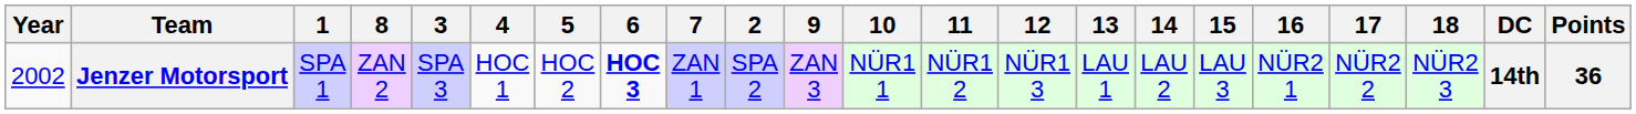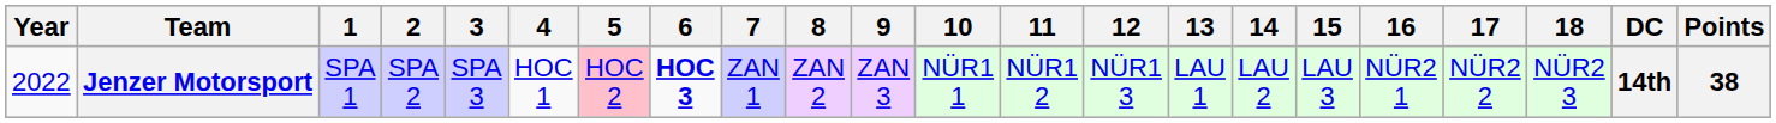 <table class="wikitable" style="text-align:center; font-size:85%">
 <tr>
 <th>Year</th>
 <th>Team</th>
 <th>1</th>
-<th>8</th>
+<th>2</th>
 <th>3</th>
 <th>4</th>
 <th>5</th>
 <th>6</th>
 <th>7</th>
-<th>2</th>
+<th>8</th>
 <th>9</th>
 <th>10</th>
 <th>11</th>
 <th>12</th>
 <th>13</th>
 <th>14</th>
 <th>15</th>
 <th>16</th>
 <th>17</th>
 <th>18</th>
 <th>DC</th>
 <th>Points</th>
 </tr>
 <tr>
-<td><a href='#'>2002</a></td>
+<td><a href='#'>2022</a></td>
 <th nowrap><a href='#'>Jenzer Motorsport</a></th>
 <td style="background:#CFCFFF;"><a href='#'>SPA<br>1</a><br></td>
-<td style="background:#EFCFFF;"><a href='#'>ZAN<br>2</a><br></td>
+<td style="background:#CFCFFF;"><a href='#'>SPA<br>2</a><br></td>
 <td style="background:#CFCFFF;"><a href='#'>SPA<br>3</a><br></td>
 <td><a href='#'>HOC<br>1</a></td>
-<td><a href='#'>HOC<br>2</a></td>
+<td style="background: pink;"><a href='#'>HOC<br>2</a></td>
 <td><strong><a href='#'>HOC<br>3</a></strong></td>
 <td style="background:#CFCFFF;"><a href='#'>ZAN<br>1</a><br></td>
-<td style="background:#CFCFFF;"><a href='#'>SPA<br>2</a><br></td>
+<td style="background:#EFCFFF;"><a href='#'>ZAN<br>2</a><br></td>
 <td style="background:#EFCFFF;"><a href='#'>ZAN<br>3</a><br></td>
 <td style="background:#DFFFDF;"><a href='#'>NÜR1<br>1</a><br></td>
 <td style="background:#DFFFDF;"><a href='#'>NÜR1<br>2</a><br></td>
 <td style="background:#DFFFDF;"><a href='#'>NÜR1<br>3</a><br></td>
 <td style="background:#DFFFDF;"><a href='#'>LAU<br>1</a><br></td>
 <td style="background:#DFFFDF;"><a href='#'>LAU<br>2</a><br></td>
 <td style="background:#DFFFDF;"><a href='#'>LAU<br>3</a><br></td>
 <td style="background:#DFFFDF;"><a href='#'>NÜR2<br>1</a><br></td>
 <td style="background:#DFFFDF;"><a href='#'>NÜR2<br>2</a><br></td>
 <td style="background:#DFFFDF;"><a href='#'>NÜR2<br>3</a><br></td>
 <th>14th</th>
-<th>36</th>
+<th>38</th>
 </tr>
 </table>
